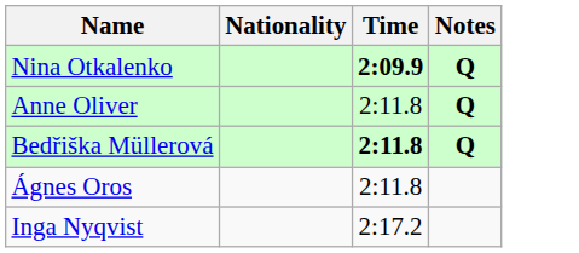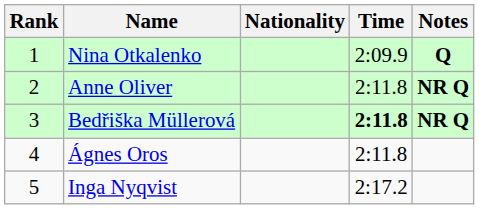 <table class="wikitable sortable" style="text-align:center">
 <tr>
+<th>Rank</th>
 <th>Name</th>
 <th>Nationality</th>
 <th>Time</th>
 <th>Notes</th>
 </tr>
 <tr bgcolor=ccffcc>
+<td>1</td>
 <td align=left><a href='#'>Nina Otkalenko</a></td>
 <td align=left></td>
-<td><strong>2:09.9</strong></td>
+<td>2:09.9</td>
 <td><strong>Q</strong></td>
 </tr>
 <tr bgcolor=ccffcc>
+<td>2</td>
 <td align=left><a href='#'>Anne Oliver</a></td>
 <td align=left></td>
 <td>2:11.8</td>
-<td><strong>Q</strong></td>
+<td><strong>NR Q</strong></td>
 </tr>
 <tr bgcolor=ccffcc>
+<td>3</td>
 <td align=left><a href='#'>Bedřiška Müllerová</a></td>
 <td align=left></td>
 <td><strong>2:11.8</strong></td>
-<td><strong>Q</strong></td>
+<td><strong>NR Q</strong></td>
 </tr>
 <tr>
+<td>4</td>
 <td align=left><a href='#'>Ágnes Oros</a></td>
 <td align=left></td>
 <td>2:11.8</td>
 <td></td>
 </tr>
 <tr>
+<td>5</td>
 <td align=left><a href='#'>Inga Nyqvist</a></td>
 <td align=left></td>
 <td>2:17.2</td>
 <td></td>
 </tr>
 </table>
